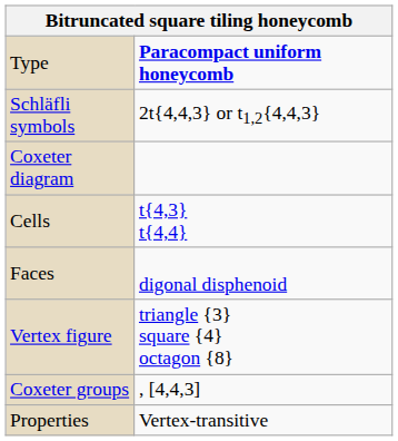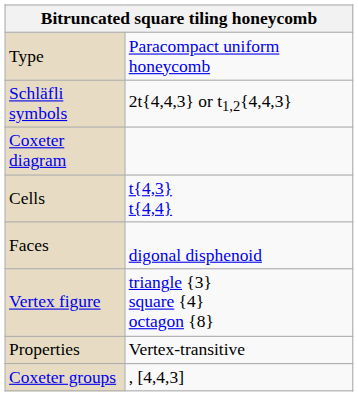 <table class="wikitable" align="right" style="margin-left:10px" width="320">
 <tr>
 <th bgcolor=#e7dcc3 colspan=2>Bitruncated square tiling honeycomb</th>
 </tr>
 <tr>
 <td bgcolor=#e7dcc3>Type</td>
-<td><strong><a href='#'>Paracompact uniform honeycomb</a></strong></td>
+<td><a href='#'>Paracompact uniform honeycomb</a></td>
 </tr>
 <tr>
 <td bgcolor=#e7dcc3><a href='#'>Schläfli symbols</a></td>
 <td>2t{4,4,3} or t<sub>1,2</sub>{4,4,3}</td>
 </tr>
 <tr>
 <td bgcolor=#e7dcc3><a href='#'>Coxeter diagram</a></td>
 <td></td>
 </tr>
 <tr>
 <td bgcolor=#e7dcc3>Cells</td>
 <td><a href='#'>t{4,3}</a> <br><a href='#'>t{4,4}</a></td>
 </tr>
 <tr>
 <td bgcolor=#e7dcc3>Faces</td>
 <td><br><a href='#'>digonal disphenoid</a></td>
 </tr>
 <tr>
 <td bgcolor=#e7dcc3><a href='#'>Vertex figure</a></td>
 <td><a href='#'>triangle</a> {3}<br><a href='#'>square</a> {4}<br><a href='#'>octagon</a> {8}</td>
 </tr>
 <tr>
+<td bgcolor=#e7dcc3>Properties</td>
+<td>Vertex-transitive</td>
+</tr>
+<tr>
 <td bgcolor=#e7dcc3><a href='#'>Coxeter groups</a></td>
 <td>, [4,4,3]</td>
 </tr>
-<tr>
-<td bgcolor=#e7dcc3>Properties</td>
-<td>Vertex-transitive</td>
-</tr>
 </table>
